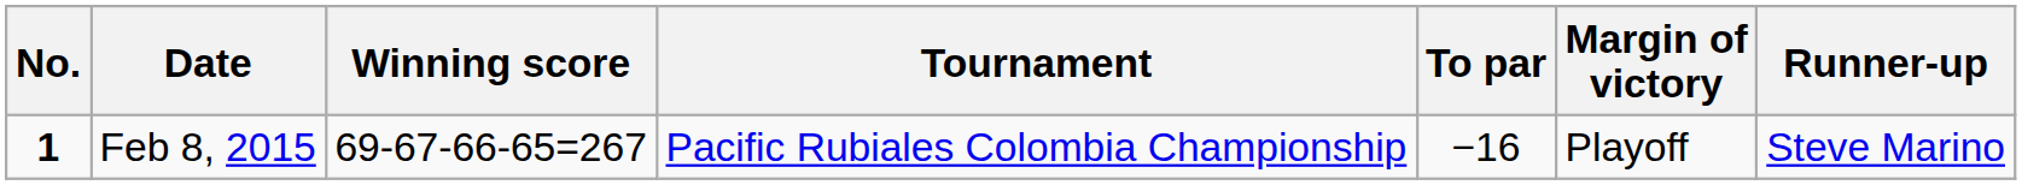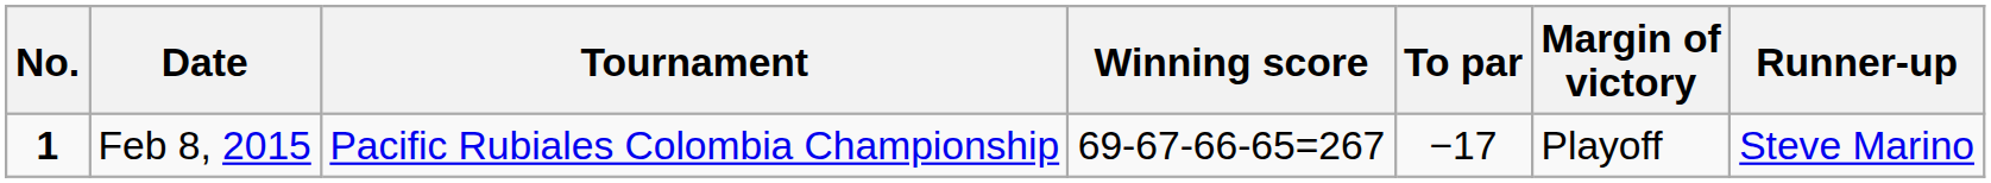 <table class="wikitable" style="font-size:95%;">
 <tr>
 <th>No.</th>
 <th>Date</th>
+<th>Tournament</th>
 <th>Winning score</th>
-<th>Tournament</th>
 <th>To par</th>
 <th>Margin of<br>victory</th>
 <th>Runner-up</th>
 </tr>
 <tr>
 <td align=center><strong>1</strong></td>
 <td align=right>Feb 8, <a href='#'>2015</a></td>
+<td><a href='#'>Pacific Rubiales Colombia Championship</a></td>
 <td>69-67-66-65=267</td>
-<td><a href='#'>Pacific Rubiales Colombia Championship</a></td>
-<td align=center>−16</td>
+<td align=center>−17</td>
 <td>Playoff</td>
 <td> <a href='#'>Steve Marino</a></td>
 </tr>
 </table>
